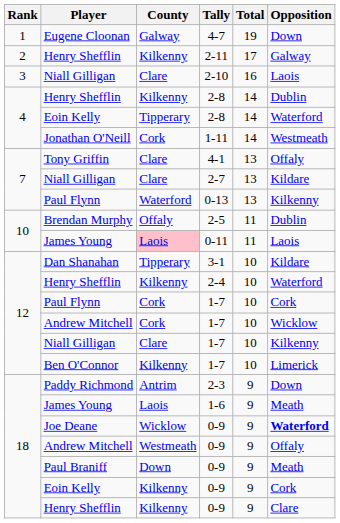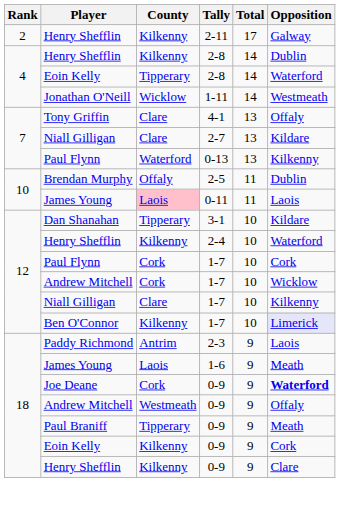 <table class="wikitable">
 <tr>
 <th>Rank</th>
 <th>Player</th>
 <th>County</th>
 <th>Tally</th>
 <th>Total</th>
 <th>Opposition</th>
 </tr>
 <tr>
-<td rowspan=1 align=center>1</td>
-<td><a href='#'>Eugene Cloonan</a></td>
-<td><a href='#'>Galway</a></td>
-<td align=center>4-7</td>
-<td align=center>19</td>
-<td><a href='#'>Down</a></td>
-</tr>
-<tr>
 <td rowspan=1 align=center>2</td>
 <td><a href='#'>Henry Shefflin</a></td>
 <td><a href='#'>Kilkenny</a></td>
 <td align=center>2-11</td>
 <td align=center>17</td>
 <td><a href='#'>Galway</a></td>
-</tr>
-<tr>
-<td rowspan=1 align=center>3</td>
-<td><a href='#'>Niall Gilligan</a></td>
-<td><a href='#'>Clare</a></td>
-<td align=center>2-10</td>
-<td align=center>16</td>
-<td><a href='#'>Laois</a></td>
 </tr>
 <tr>
 <td rowspan=3 align=center>4</td>
 <td><a href='#'>Henry Shefflin</a></td>
 <td><a href='#'>Kilkenny</a></td>
 <td align=center>2-8</td>
 <td align=center>14</td>
 <td><a href='#'>Dublin</a></td>
 </tr>
 <tr>
 <td><a href='#'>Eoin Kelly</a></td>
 <td><a href='#'>Tipperary</a></td>
 <td align=center>2-8</td>
 <td align=center>14</td>
 <td><a href='#'>Waterford</a></td>
 </tr>
 <tr>
 <td><a href='#'>Jonathan O'Neill</a></td>
-<td><a href='#'>Cork</a></td>
+<td><a href='#'>Wicklow</a></td>
 <td align=center>1-11</td>
 <td align=center>14</td>
 <td><a href='#'>Westmeath</a></td>
 </tr>
 <tr>
 <td rowspan=3 align=center>7</td>
 <td><a href='#'>Tony Griffin</a></td>
 <td><a href='#'>Clare</a></td>
 <td align=center>4-1</td>
 <td align=center>13</td>
 <td><a href='#'>Offaly</a></td>
 </tr>
 <tr>
 <td><a href='#'>Niall Gilligan</a></td>
 <td><a href='#'>Clare</a></td>
 <td align=center>2-7</td>
 <td align=center>13</td>
 <td><a href='#'>Kildare</a></td>
 </tr>
 <tr>
 <td><a href='#'>Paul Flynn</a></td>
 <td><a href='#'>Waterford</a></td>
 <td align=center>0-13</td>
 <td align=center>13</td>
 <td><a href='#'>Kilkenny</a></td>
 </tr>
 <tr>
 <td rowspan=2 align=center>10</td>
 <td><a href='#'>Brendan Murphy</a></td>
 <td><a href='#'>Offaly</a></td>
 <td align=center>2-5</td>
 <td align=center>11</td>
 <td><a href='#'>Dublin</a></td>
 </tr>
 <tr>
 <td><a href='#'>James Young</a></td>
 <td style="background: pink;"><a href='#'>Laois</a></td>
 <td align=center>0-11</td>
 <td align=center>11</td>
 <td><a href='#'>Laois</a></td>
 </tr>
 <tr>
 <td rowspan=6 align=center>12</td>
 <td><a href='#'>Dan Shanahan</a></td>
 <td><a href='#'>Tipperary</a></td>
 <td align=center>3-1</td>
 <td align=center>10</td>
 <td><a href='#'>Kildare</a></td>
 </tr>
 <tr>
 <td><a href='#'>Henry Shefflin</a></td>
 <td><a href='#'>Kilkenny</a></td>
 <td align=center>2-4</td>
 <td align=center>10</td>
 <td><a href='#'>Waterford</a></td>
 </tr>
 <tr>
 <td><a href='#'>Paul Flynn</a></td>
 <td><a href='#'>Cork</a></td>
 <td align=center>1-7</td>
 <td align=center>10</td>
 <td><a href='#'>Cork</a></td>
 </tr>
 <tr>
 <td><a href='#'>Andrew Mitchell</a></td>
 <td><a href='#'>Cork</a></td>
 <td align=center>1-7</td>
 <td align=center>10</td>
 <td><a href='#'>Wicklow</a></td>
 </tr>
 <tr>
 <td><a href='#'>Niall Gilligan</a></td>
 <td><a href='#'>Clare</a></td>
 <td align=center>1-7</td>
 <td align=center>10</td>
 <td><a href='#'>Kilkenny</a></td>
 </tr>
 <tr>
 <td><a href='#'>Ben O'Connor</a></td>
 <td><a href='#'>Kilkenny</a></td>
 <td align=center>1-7</td>
 <td align=center>10</td>
-<td><a href='#'>Limerick</a></td>
+<td style="background: lavender;"><a href='#'>Limerick</a></td>
 </tr>
 <tr>
 <td rowspan=7 align=center>18</td>
 <td><a href='#'>Paddy Richmond</a></td>
 <td><a href='#'>Antrim</a></td>
 <td align=center>2-3</td>
 <td align=center>9</td>
-<td><a href='#'>Down</a></td>
+<td><a href='#'>Laois</a></td>
 </tr>
 <tr>
 <td><a href='#'>James Young</a></td>
 <td><a href='#'>Laois</a></td>
 <td align=center>1-6</td>
 <td align=center>9</td>
 <td><a href='#'>Meath</a></td>
 </tr>
 <tr>
 <td><a href='#'>Joe Deane</a></td>
-<td><a href='#'>Wicklow</a></td>
+<td><a href='#'>Cork</a></td>
 <td align=center>0-9</td>
 <td align=center>9</td>
 <td><strong><a href='#'>Waterford</a></strong></td>
 </tr>
 <tr>
 <td><a href='#'>Andrew Mitchell</a></td>
 <td><a href='#'>Westmeath</a></td>
 <td align=center>0-9</td>
 <td align=center>9</td>
 <td><a href='#'>Offaly</a></td>
 </tr>
 <tr>
 <td><a href='#'>Paul Braniff</a></td>
-<td><a href='#'>Down</a></td>
+<td><a href='#'>Tipperary</a></td>
 <td align=center>0-9</td>
 <td align=center>9</td>
 <td><a href='#'>Meath</a></td>
 </tr>
 <tr>
 <td><a href='#'>Eoin Kelly</a></td>
 <td><a href='#'>Kilkenny</a></td>
 <td align=center>0-9</td>
 <td align=center>9</td>
 <td><a href='#'>Cork</a></td>
 </tr>
 <tr>
 <td><a href='#'>Henry Shefflin</a></td>
 <td><a href='#'>Kilkenny</a></td>
 <td align=center>0-9</td>
 <td align=center>9</td>
 <td><a href='#'>Clare</a></td>
 </tr>
 </table>
